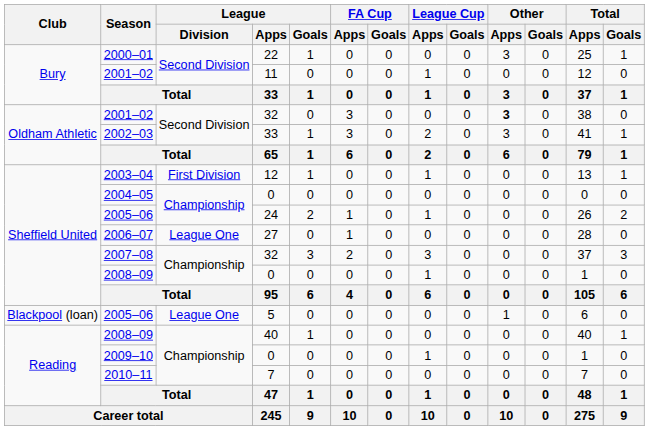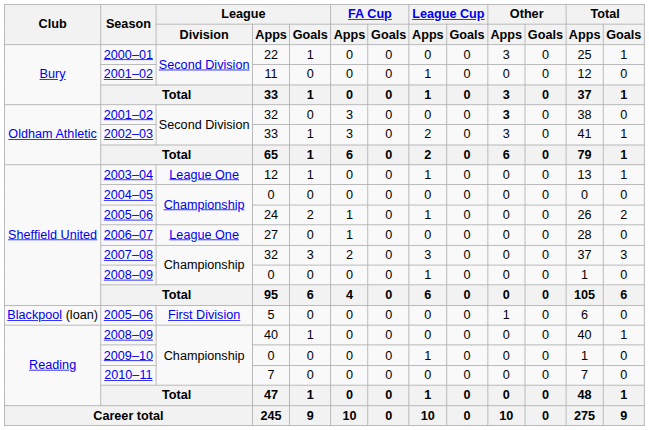 <table class="wikitable" style="text-align:center">
 <tr>
 <th rowspan="2">Club</th>
 <th rowspan="2">Season</th>
 <th colspan="3">League</th>
 <th colspan="2"><a href='#'>FA Cup</a></th>
 <th colspan="2"><a href='#'>League Cup</a></th>
 <th colspan="2">Other</th>
 <th colspan="2">Total</th>
 </tr>
 <tr>
 <th>Division</th>
 <th>Apps</th>
 <th>Goals</th>
 <th>Apps</th>
 <th>Goals</th>
 <th>Apps</th>
 <th>Goals</th>
 <th>Apps</th>
 <th>Goals</th>
 <th>Apps</th>
 <th>Goals</th>
 </tr>
 <tr>
 <td rowspan="3"><a href='#'>Bury</a></td>
 <td><a href='#'>2000–01</a></td>
 <td rowspan="2"><a href='#'>Second Division</a></td>
 <td>22</td>
 <td>1</td>
 <td>0</td>
 <td>0</td>
 <td>0</td>
 <td>0</td>
 <td>3</td>
 <td>0</td>
 <td>25</td>
 <td>1</td>
 </tr>
 <tr>
 <td><a href='#'>2001–02</a></td>
 <td>11</td>
 <td>0</td>
 <td>0</td>
 <td>0</td>
 <td>1</td>
 <td>0</td>
 <td>0</td>
 <td>0</td>
 <td>12</td>
 <td>0</td>
 </tr>
 <tr>
 <th colspan="2">Total</th>
 <th>33</th>
 <th>1</th>
 <th>0</th>
 <th>0</th>
 <th>1</th>
 <th>0</th>
 <th>3</th>
 <th>0</th>
 <th>37</th>
 <th>1</th>
 </tr>
 <tr>
 <td rowspan="3"><a href='#'>Oldham Athletic</a></td>
 <td><a href='#'>2001–02</a></td>
 <td rowspan="2">Second Division</td>
 <td>32</td>
 <td>0</td>
 <td>3</td>
 <td>0</td>
 <td>0</td>
 <td>0</td>
 <td><strong>3</strong></td>
 <td>0</td>
 <td>38</td>
 <td>0</td>
 </tr>
 <tr>
 <td><a href='#'>2002–03</a></td>
 <td>33</td>
 <td>1</td>
 <td>3</td>
 <td>0</td>
 <td>2</td>
 <td>0</td>
 <td>3</td>
 <td>0</td>
 <td>41</td>
 <td>1</td>
 </tr>
 <tr>
 <th colspan="2">Total</th>
 <th>65</th>
 <th>1</th>
 <th>6</th>
 <th>0</th>
 <th>2</th>
 <th>0</th>
 <th>6</th>
 <th>0</th>
 <th>79</th>
 <th>1</th>
 </tr>
 <tr>
 <td rowspan="7"><a href='#'>Sheffield United</a></td>
 <td><a href='#'>2003–04</a></td>
-<td><a href='#'>First Division</a></td>
+<td><a href='#'>League One</a></td>
 <td>12</td>
 <td>1</td>
 <td>0</td>
 <td>0</td>
 <td>1</td>
 <td>0</td>
 <td>0</td>
 <td>0</td>
 <td>13</td>
 <td>1</td>
 </tr>
 <tr>
 <td><a href='#'>2004–05</a></td>
 <td rowspan="2"><a href='#'>Championship</a></td>
 <td>0</td>
 <td>0</td>
 <td>0</td>
 <td>0</td>
 <td>0</td>
 <td>0</td>
 <td>0</td>
 <td>0</td>
 <td>0</td>
 <td>0</td>
 </tr>
 <tr>
 <td><a href='#'>2005–06</a></td>
 <td>24</td>
 <td>2</td>
 <td>1</td>
 <td>0</td>
 <td>1</td>
 <td>0</td>
 <td>0</td>
 <td>0</td>
 <td>26</td>
 <td>2</td>
 </tr>
 <tr>
 <td><a href='#'>2006–07</a></td>
 <td><a href='#'>League One</a></td>
 <td>27</td>
 <td>0</td>
 <td>1</td>
 <td>0</td>
 <td>0</td>
 <td>0</td>
 <td>0</td>
 <td>0</td>
 <td>28</td>
 <td>0</td>
 </tr>
 <tr>
 <td><a href='#'>2007–08</a></td>
 <td rowspan="2">Championship</td>
 <td>32</td>
 <td>3</td>
 <td>2</td>
 <td>0</td>
 <td>3</td>
 <td>0</td>
 <td>0</td>
 <td>0</td>
 <td>37</td>
 <td>3</td>
 </tr>
 <tr>
 <td><a href='#'>2008–09</a></td>
 <td>0</td>
 <td>0</td>
 <td>0</td>
 <td>0</td>
 <td>1</td>
 <td>0</td>
 <td>0</td>
 <td>0</td>
 <td>1</td>
 <td>0</td>
 </tr>
 <tr>
 <th colspan="2">Total</th>
 <th>95</th>
 <th>6</th>
 <th>4</th>
 <th>0</th>
 <th>6</th>
 <th>0</th>
 <th>0</th>
 <th>0</th>
 <th>105</th>
 <th>6</th>
 </tr>
 <tr>
 <td><a href='#'>Blackpool</a> (loan)</td>
 <td><a href='#'>2005–06</a></td>
-<td><a href='#'>League One</a></td>
+<td><a href='#'>First Division</a></td>
 <td>5</td>
 <td>0</td>
 <td>0</td>
 <td>0</td>
 <td>0</td>
 <td>0</td>
 <td>1</td>
 <td>0</td>
 <td>6</td>
 <td>0</td>
 </tr>
 <tr>
 <td rowspan="4"><a href='#'>Reading</a></td>
 <td><a href='#'>2008–09</a></td>
 <td rowspan="3">Championship</td>
 <td>40</td>
 <td>1</td>
 <td>0</td>
 <td>0</td>
 <td>0</td>
 <td>0</td>
 <td>0</td>
 <td>0</td>
 <td>40</td>
 <td>1</td>
 </tr>
 <tr>
 <td><a href='#'>2009–10</a></td>
 <td>0</td>
 <td>0</td>
 <td>0</td>
 <td>0</td>
 <td>1</td>
 <td>0</td>
 <td>0</td>
 <td>0</td>
 <td>1</td>
 <td>0</td>
 </tr>
 <tr>
 <td><a href='#'>2010–11</a></td>
 <td>7</td>
 <td>0</td>
 <td>0</td>
 <td>0</td>
 <td>0</td>
 <td>0</td>
 <td>0</td>
 <td>0</td>
 <td>7</td>
 <td>0</td>
 </tr>
 <tr>
 <th colspan="2">Total</th>
 <th>47</th>
 <th>1</th>
 <th>0</th>
 <th>0</th>
 <th>1</th>
 <th>0</th>
 <th>0</th>
 <th>0</th>
 <th>48</th>
 <th>1</th>
 </tr>
 <tr>
 <th colspan="3">Career total</th>
 <th>245</th>
 <th>9</th>
 <th>10</th>
 <th>0</th>
 <th>10</th>
 <th>0</th>
 <th>10</th>
 <th>0</th>
 <th>275</th>
 <th>9</th>
 </tr>
 </table>
